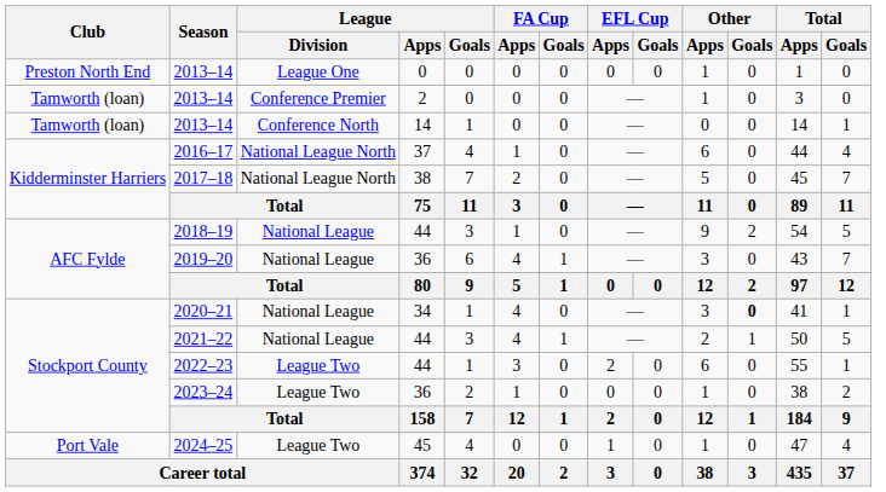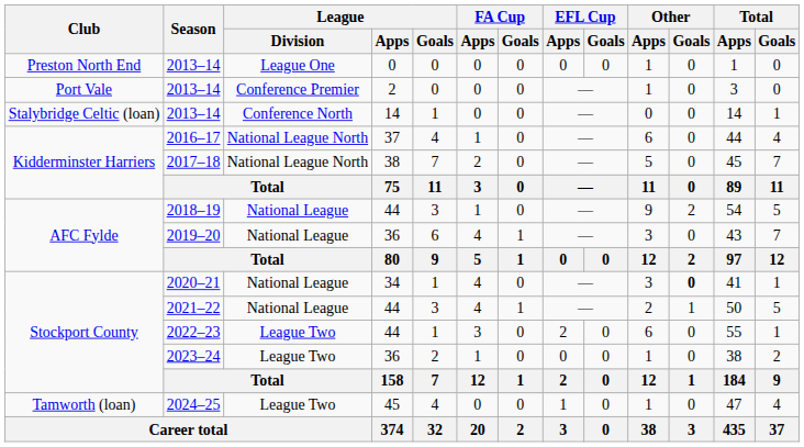 <table class="wikitable" style="text-align:center">
 <tr>
 <th rowspan="2">Club</th>
 <th rowspan="2">Season</th>
 <th colspan="3">League</th>
 <th colspan="2"><a href='#'>FA Cup</a></th>
 <th colspan="2"><a href='#'>EFL Cup</a></th>
 <th colspan="2">Other</th>
 <th colspan="2">Total</th>
 </tr>
 <tr>
 <th>Division</th>
 <th>Apps</th>
 <th>Goals</th>
 <th>Apps</th>
 <th>Goals</th>
 <th>Apps</th>
 <th>Goals</th>
 <th>Apps</th>
 <th>Goals</th>
 <th>Apps</th>
 <th>Goals</th>
 </tr>
 <tr>
 <td><a href='#'>Preston North End</a></td>
 <td><a href='#'>2013–14</a></td>
 <td><a href='#'>League One</a></td>
 <td>0</td>
 <td>0</td>
 <td>0</td>
 <td>0</td>
 <td>0</td>
 <td>0</td>
 <td>1</td>
 <td>0</td>
 <td>1</td>
 <td>0</td>
 </tr>
 <tr>
-<td><a href='#'>Tamworth</a> (loan)</td>
+<td><a href='#'>Port Vale</a></td>
 <td><a href='#'>2013–14</a></td>
 <td><a href='#'>Conference Premier</a></td>
 <td>2</td>
 <td>0</td>
 <td>0</td>
 <td>0</td>
 <td colspan="2">—</td>
 <td>1</td>
 <td>0</td>
 <td>3</td>
 <td>0</td>
 </tr>
 <tr>
-<td><a href='#'>Tamworth</a> (loan)</td>
+<td><a href='#'>Stalybridge Celtic</a> (loan)</td>
 <td><a href='#'>2013–14</a></td>
 <td><a href='#'>Conference North</a></td>
 <td>14</td>
 <td>1</td>
 <td>0</td>
 <td>0</td>
 <td colspan="2">—</td>
 <td>0</td>
 <td>0</td>
 <td>14</td>
 <td>1</td>
 </tr>
 <tr>
 <td rowspan="3"><a href='#'>Kidderminster Harriers</a></td>
 <td><a href='#'>2016–17</a></td>
 <td><a href='#'>National League North</a></td>
 <td>37</td>
 <td>4</td>
 <td>1</td>
 <td>0</td>
 <td colspan="2">—</td>
 <td>6</td>
 <td>0</td>
 <td>44</td>
 <td>4</td>
 </tr>
 <tr>
 <td><a href='#'>2017–18</a></td>
 <td>National League North</td>
 <td>38</td>
 <td>7</td>
 <td>2</td>
 <td>0</td>
 <td colspan="2">—</td>
 <td>5</td>
 <td>0</td>
 <td>45</td>
 <td>7</td>
 </tr>
 <tr>
 <th colspan="2">Total</th>
 <th>75</th>
 <th>11</th>
 <th>3</th>
 <th>0</th>
 <th colspan="2">—</th>
 <th>11</th>
 <th>0</th>
 <th>89</th>
 <th>11</th>
 </tr>
 <tr>
 <td rowspan="3"><a href='#'>AFC Fylde</a></td>
 <td><a href='#'>2018–19</a></td>
 <td><a href='#'>National League</a></td>
 <td>44</td>
 <td>3</td>
 <td>1</td>
 <td>0</td>
 <td colspan="2">—</td>
 <td>9</td>
 <td>2</td>
 <td>54</td>
 <td>5</td>
 </tr>
 <tr>
 <td><a href='#'>2019–20</a></td>
 <td>National League</td>
 <td>36</td>
 <td>6</td>
 <td>4</td>
 <td>1</td>
 <td colspan="2">—</td>
 <td>3</td>
 <td>0</td>
 <td>43</td>
 <td>7</td>
 </tr>
 <tr>
 <th colspan="2">Total</th>
 <th>80</th>
 <th>9</th>
 <th>5</th>
 <th>1</th>
 <th>0</th>
 <th>0</th>
 <th>12</th>
 <th>2</th>
 <th>97</th>
 <th>12</th>
 </tr>
 <tr>
 <td rowspan="5"><a href='#'>Stockport County</a></td>
 <td><a href='#'>2020–21</a></td>
 <td>National League</td>
 <td>34</td>
 <td>1</td>
 <td>4</td>
 <td>0</td>
 <td colspan="2">—</td>
 <td>3</td>
 <td><strong>0</strong></td>
 <td>41</td>
 <td>1</td>
 </tr>
 <tr>
 <td><a href='#'>2021–22</a></td>
 <td>National League</td>
 <td>44</td>
 <td>3</td>
 <td>4</td>
 <td>1</td>
 <td colspan="2">—</td>
 <td>2</td>
 <td>1</td>
 <td>50</td>
 <td>5</td>
 </tr>
 <tr>
 <td><a href='#'>2022–23</a></td>
 <td><a href='#'>League Two</a></td>
 <td>44</td>
 <td>1</td>
 <td>3</td>
 <td>0</td>
 <td>2</td>
 <td>0</td>
 <td>6</td>
 <td>0</td>
 <td>55</td>
 <td>1</td>
 </tr>
 <tr>
 <td><a href='#'>2023–24</a></td>
 <td>League Two</td>
 <td>36</td>
 <td>2</td>
 <td>1</td>
 <td>0</td>
 <td>0</td>
 <td>0</td>
 <td>1</td>
 <td>0</td>
 <td>38</td>
 <td>2</td>
 </tr>
 <tr>
 <th colspan="2">Total</th>
 <th>158</th>
 <th>7</th>
 <th>12</th>
 <th>1</th>
 <th>2</th>
 <th>0</th>
 <th>12</th>
 <th>1</th>
 <th>184</th>
 <th>9</th>
 </tr>
 <tr>
-<td><a href='#'>Port Vale</a></td>
+<td><a href='#'>Tamworth</a> (loan)</td>
 <td><a href='#'>2024–25</a></td>
 <td>League Two</td>
 <td>45</td>
 <td>4</td>
 <td>0</td>
 <td>0</td>
 <td>1</td>
 <td>0</td>
 <td>1</td>
 <td>0</td>
 <td>47</td>
 <td>4</td>
 </tr>
 <tr>
 <th colspan="3">Career total</th>
 <th>374</th>
 <th>32</th>
 <th>20</th>
 <th>2</th>
 <th>3</th>
 <th>0</th>
 <th>38</th>
 <th>3</th>
 <th>435</th>
 <th>37</th>
 </tr>
 </table>
